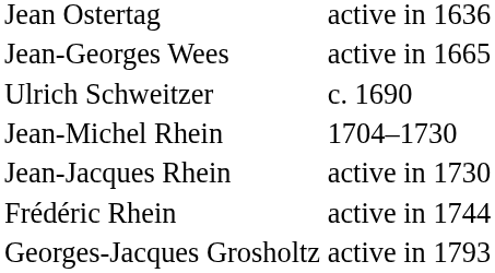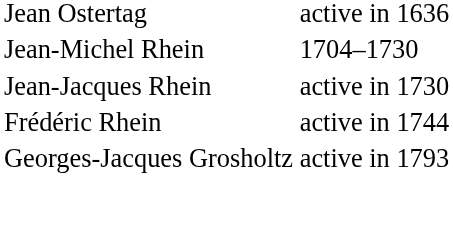 <table>
 <tr>
 <td>Jean Ostertag</td>
 <td>active in 1636</td>
-</tr>
-<tr>
-<td>Jean-Georges Wees</td>
-<td>active in 1665</td>
-</tr>
-<tr>
-<td>Ulrich Schweitzer</td>
-<td>c. 1690</td>
 </tr>
 <tr>
 <td>Jean-Michel Rhein</td>
 <td>1704–1730</td>
 </tr>
 <tr>
 <td>Jean-Jacques Rhein</td>
 <td>active in 1730</td>
 </tr>
 <tr>
 <td>Frédéric Rhein</td>
 <td>active in 1744</td>
 </tr>
 <tr>
 <td>Georges-Jacques Grosholtz</td>
 <td>active in 1793</td>
 </tr>
 </table>
